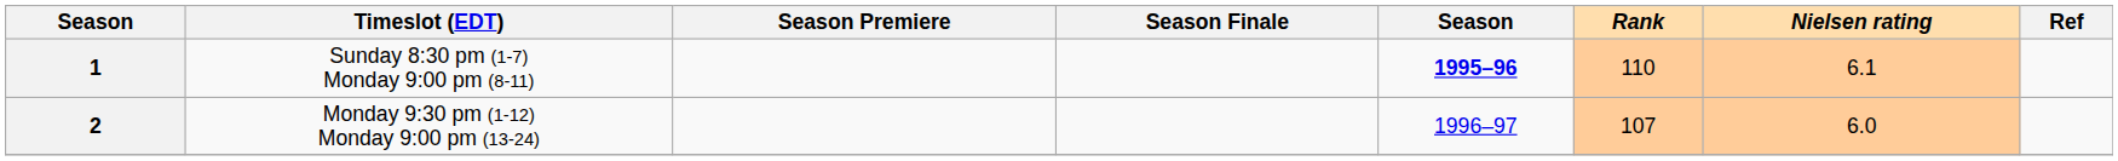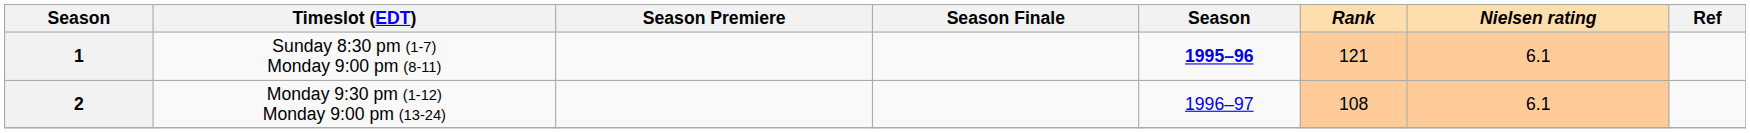 <table class="wikitable" width="100%">
 <tr>
 <th>Season</th>
 <th>Timeslot (<a href='#'>EDT</a>)</th>
 <th>Season Premiere</th>
 <th>Season Finale</th>
 <th>Season</th>
 <th style="background:#ffdead;"><strong><em>Rank</em></strong></th>
 <th style="background:#ffdead;"><strong><em>Nielsen rating</em></strong></th>
 <th>Ref</th>
 </tr>
 <tr>
 <th>1</th>
 <td align="center">Sunday 8:30 pm <small>(1-7)</small><br>Monday 9:00 pm <small>(8-11)</small></td>
 <td></td>
 <td></td>
 <td align="center"><strong><a href='#'>1995–96</a></strong></td>
-<td style="background:#fc9; text-align:center;">110</td>
+<td style="background:#fc9; text-align:center;">121</td>
 <td style="background:#fc9; text-align:center;">6.1</td>
 <td align="center"></td>
 </tr>
 <tr>
 <th>2</th>
 <td align="center">Monday 9:30 pm <small>(1-12)</small><br>Monday 9:00 pm <small>(13-24)</small></td>
 <td></td>
 <td></td>
 <td align="center"><a href='#'>1996–97</a></td>
-<td style="background:#fc9; text-align:center;">107</td>
-<td style="background:#fc9; text-align:center;">6.0</td>
+<td style="background:#fc9; text-align:center;">108</td>
+<td style="background:#fc9; text-align:center;">6.1</td>
 <td align="center"></td>
 </tr>
 <tr>
 </tr>
 </table>
